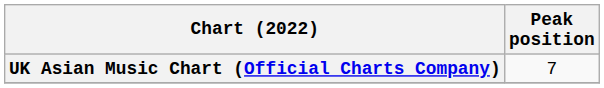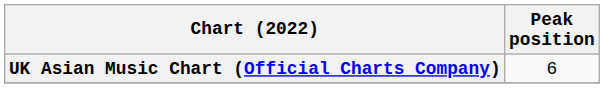 <table class="wikitable sortable plainrowheaders" style="text-align:center">
 <tr>
 <th scope="col">Chart (2022)</th>
 <th scope="col">Peak<br>position</th>
 </tr>
 <tr>
 <th scope="row">UK Asian Music Chart (<a href='#'>Official Charts Company</a>)</th>
-<td>7</td>
+<td>6</td>
 </tr>
 <tr>
 </tr>
 </table>
